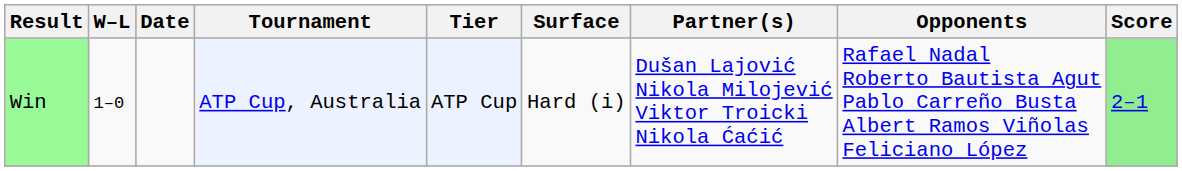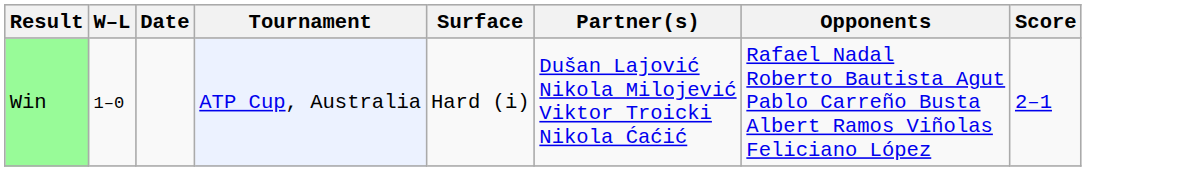 <table class="sortable wikitable">
 <tr>
 <th>Result</th>
 <th class="unsortable">W–L</th>
 <th>Date</th>
 <th>Tournament</th>
-<th>Tier</th>
 <th>Surface</th>
 <th>Partner(s)</th>
 <th>Opponents</th>
 <th class="unsortable">Score</th>
 </tr>
 <tr>
 <td bgcolor=98FB98>Win</td>
 <td><small>1–0</small></td>
 <td><a href='#'></a></td>
 <td style="background:#ECF2FF;"><a href='#'>ATP Cup</a>, Australia</td>
-<td style="background:#ECF2FF;">ATP Cup</td>
 <td>Hard (i)</td>
 <td> <a href='#'>Dušan Lajović</a><br> <a href='#'>Nikola Milojević</a><br> <a href='#'>Viktor Troicki</a><br> <a href='#'>Nikola Ćaćić</a></td>
 <td> <a href='#'>Rafael Nadal</a><br> <a href='#'>Roberto Bautista Agut</a><br> <a href='#'>Pablo Carreño Busta</a><br> <a href='#'>Albert Ramos Viñolas</a><br> <a href='#'>Feliciano López</a></td>
-<td style="background: lightgreen;"><a href='#'>2–1</a></td>
+<td><a href='#'>2–1</a></td>
 </tr>
 </table>
